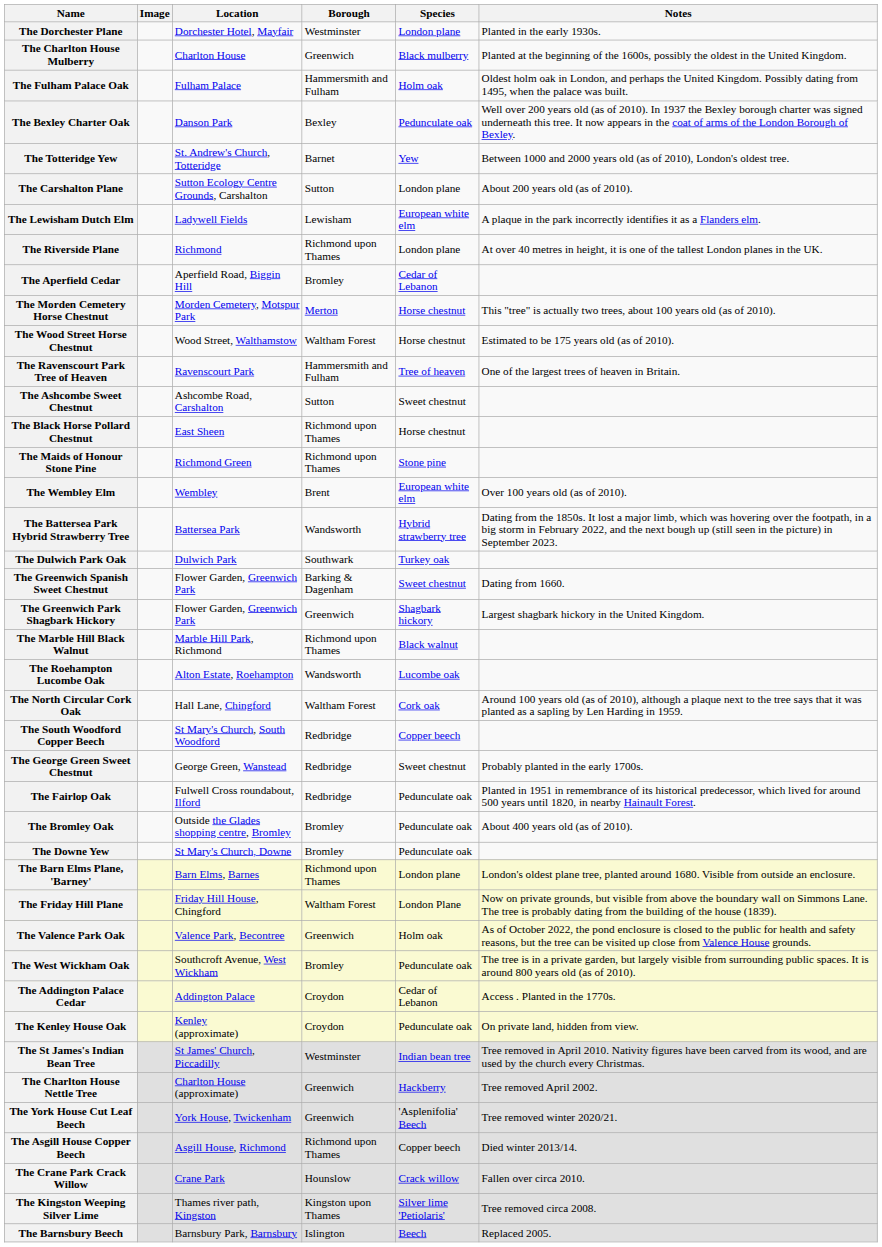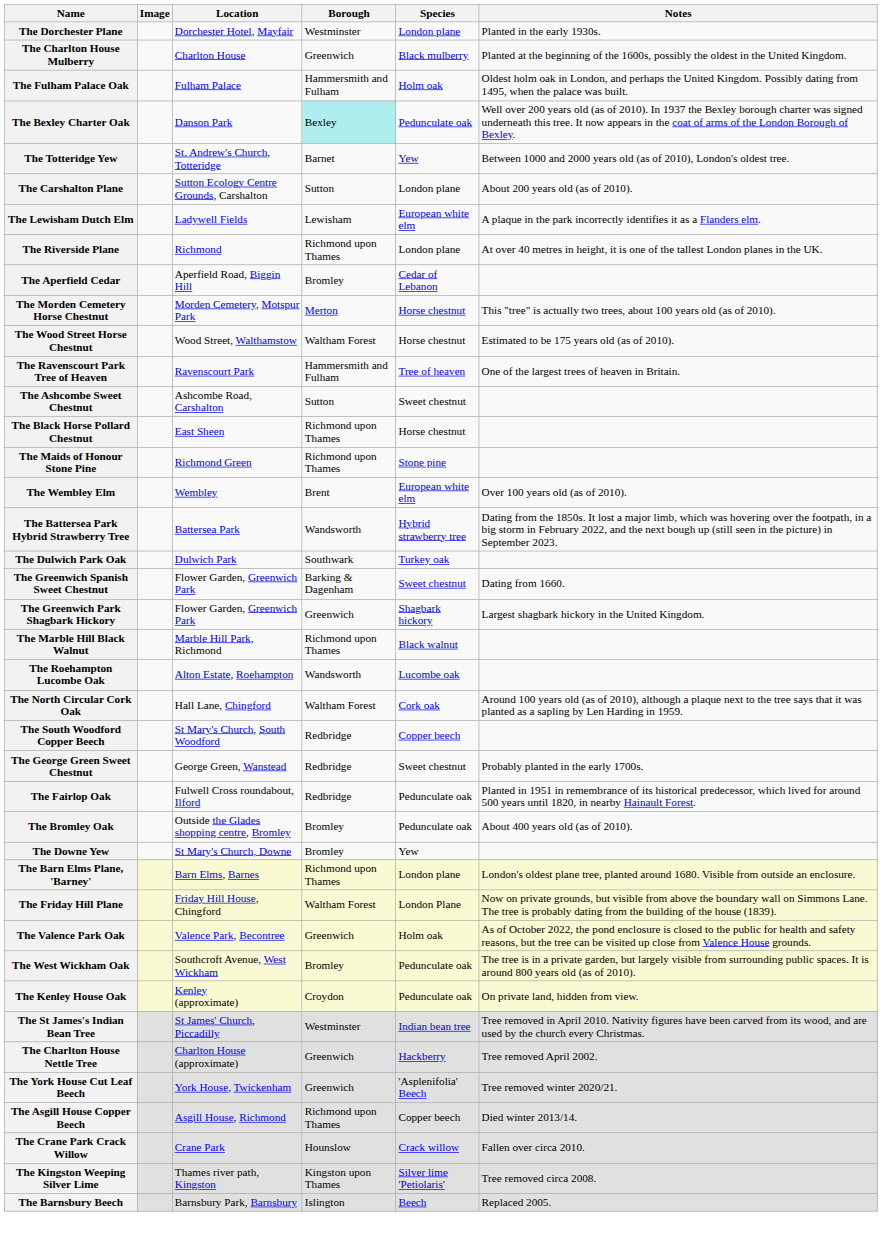 <table class="wikitable sortable">
 <tr>
 <th scope="col">Name</th>
 <th class="unsortable">Image</th>
 <th scope="col">Location</th>
 <th scope="col">Borough</th>
 <th scope="col">Species</th>
 <th class="unsortable">Notes</th>
 </tr>
 <tr>
 <th scope="row">The Dorchester Plane</th>
 <td></td>
 <td><a href='#'>Dorchester Hotel</a>, <a href='#'>Mayfair</a><br></td>
 <td>Westminster</td>
 <td><a href='#'>London plane</a></td>
 <td>Planted in the early 1930s.</td>
 </tr>
 <tr>
 <th scope="row">The Charlton House Mulberry</th>
 <td></td>
 <td><a href='#'>Charlton House</a><br></td>
 <td>Greenwich</td>
 <td><a href='#'>Black mulberry</a></td>
 <td>Planted at the beginning of the 1600s, possibly the oldest in the United Kingdom.</td>
 </tr>
 <tr>
 <th scope="row">The Fulham Palace Oak</th>
 <td></td>
 <td><a href='#'>Fulham Palace</a><br></td>
 <td>Hammersmith and Fulham</td>
 <td><a href='#'>Holm oak</a></td>
 <td>Oldest holm oak in London, and perhaps the United Kingdom. Possibly dating from 1495, when the palace was built.</td>
 </tr>
 <tr>
 <th scope="row">The Bexley Charter Oak</th>
 <td></td>
 <td><a href='#'>Danson Park</a><br></td>
-<td>Bexley</td>
+<td style="background: paleturquoise;">Bexley</td>
 <td><a href='#'>Pedunculate oak</a></td>
 <td>Well over 200 years old (as of 2010). In 1937 the Bexley borough charter was signed underneath this tree. It now appears in the <a href='#'>coat of arms of the London Borough of Bexley</a>.</td>
 </tr>
 <tr>
 <th scope="row">The Totteridge Yew</th>
 <td></td>
 <td><a href='#'>St. Andrew's Church</a>, <a href='#'>Totteridge</a><br></td>
 <td>Barnet</td>
 <td><a href='#'>Yew</a></td>
 <td>Between 1000 and 2000 years old (as of 2010), London's oldest tree.</td>
 </tr>
 <tr>
 <th scope="row">The Carshalton Plane</th>
 <td></td>
 <td><a href='#'>Sutton Ecology Centre Grounds</a>, Carshalton<br></td>
 <td>Sutton</td>
 <td>London plane</td>
 <td>About 200 years old (as of 2010).</td>
 </tr>
 <tr>
 <th scope="row">The Lewisham Dutch Elm</th>
 <td></td>
 <td><a href='#'>Ladywell Fields</a><br></td>
 <td>Lewisham</td>
 <td><a href='#'>European white elm</a></td>
 <td>A plaque in the park incorrectly identifies it as a <a href='#'>Flanders elm</a>.</td>
 </tr>
 <tr>
 <th scope="row">The Riverside Plane</th>
 <td></td>
 <td><a href='#'>Richmond</a><br></td>
 <td>Richmond upon Thames</td>
 <td>London plane</td>
 <td>At over 40 metres in height, it is one of the tallest London planes in the UK.</td>
 </tr>
 <tr>
 <th scope="row">The Aperfield Cedar</th>
 <td></td>
 <td>Aperfield Road, <a href='#'>Biggin Hill</a><br></td>
 <td>Bromley</td>
 <td><a href='#'>Cedar of Lebanon</a></td>
 <td></td>
 </tr>
 <tr>
 <th scope="row">The Morden Cemetery Horse Chestnut</th>
 <td></td>
 <td><a href='#'>Morden Cemetery</a>, <a href='#'>Motspur Park</a><br></td>
 <td><a href='#'>Merton</a></td>
 <td><a href='#'>Horse chestnut</a></td>
 <td>This "tree" is actually two trees, about 100 years old (as of 2010).</td>
 </tr>
 <tr>
 <th scope="row">The Wood Street Horse Chestnut</th>
 <td></td>
 <td>Wood Street, <a href='#'>Walthamstow</a><br></td>
 <td>Waltham Forest</td>
 <td>Horse chestnut</td>
 <td>Estimated to be 175 years old (as of 2010).</td>
 </tr>
 <tr>
 <th scope="row">The Ravenscourt Park Tree of Heaven</th>
 <td></td>
 <td><a href='#'>Ravenscourt Park</a><br></td>
 <td>Hammersmith and Fulham</td>
 <td><a href='#'>Tree of heaven</a></td>
 <td>One of the largest trees of heaven in Britain.</td>
 </tr>
 <tr>
 <th scope="row">The Ashcombe Sweet Chestnut</th>
 <td></td>
 <td>Ashcombe Road, <a href='#'>Carshalton</a><br></td>
 <td>Sutton</td>
 <td>Sweet chestnut</td>
 <td></td>
 </tr>
 <tr>
 <th scope="row">The Black Horse Pollard Chestnut</th>
 <td></td>
 <td><a href='#'>East Sheen</a><br></td>
 <td>Richmond upon Thames</td>
 <td>Horse chestnut</td>
 <td></td>
 </tr>
 <tr>
 <th scope="row">The Maids of Honour Stone Pine</th>
 <td></td>
 <td><a href='#'>Richmond Green</a><br></td>
 <td>Richmond upon Thames</td>
 <td><a href='#'>Stone pine</a></td>
 <td></td>
 </tr>
 <tr>
 <th scope="row">The Wembley Elm</th>
 <td></td>
 <td><a href='#'>Wembley</a><br></td>
 <td>Brent</td>
 <td><a href='#'>European white elm</a></td>
 <td>Over 100 years old (as of 2010).</td>
 </tr>
 <tr>
 <th scope="row">The Battersea Park Hybrid Strawberry Tree</th>
 <td></td>
 <td><a href='#'>Battersea Park</a><br></td>
 <td>Wandsworth</td>
 <td><a href='#'>Hybrid strawberry tree</a></td>
 <td>Dating from the 1850s. It lost a major limb, which was hovering over the footpath, in a big storm in February 2022, and the next bough up (still seen in the picture) in September 2023.</td>
 </tr>
 <tr>
 <th scope="row">The Dulwich Park Oak</th>
 <td></td>
 <td><a href='#'>Dulwich Park</a><br></td>
 <td>Southwark</td>
 <td><a href='#'>Turkey oak</a></td>
 <td></td>
 </tr>
 <tr>
 <th scope="row">The Greenwich Spanish Sweet Chestnut</th>
 <td></td>
 <td>Flower Garden, <a href='#'>Greenwich Park</a><br></td>
 <td>Barking & Dagenham</td>
 <td><a href='#'>Sweet chestnut</a></td>
 <td>Dating from 1660.</td>
 </tr>
 <tr>
 <th scope="row">The Greenwich Park Shagbark Hickory</th>
 <td></td>
 <td>Flower Garden, <a href='#'>Greenwich Park</a><br></td>
 <td>Greenwich</td>
 <td><a href='#'>Shagbark hickory</a></td>
 <td>Largest shagbark hickory in the United Kingdom.</td>
 </tr>
 <tr>
 <th scope="row">The Marble Hill Black Walnut</th>
 <td></td>
 <td><a href='#'>Marble Hill Park</a>, Richmond<br></td>
 <td>Richmond upon Thames</td>
 <td><a href='#'>Black walnut</a></td>
 <td></td>
 </tr>
 <tr>
 <th scope="row">The Roehampton Lucombe Oak</th>
 <td></td>
 <td><a href='#'>Alton Estate</a>, <a href='#'>Roehampton</a><br></td>
 <td>Wandsworth</td>
 <td><a href='#'>Lucombe oak</a></td>
 <td></td>
 </tr>
 <tr>
 <th scope="row">The North Circular Cork Oak</th>
 <td></td>
 <td>Hall Lane, <a href='#'>Chingford</a><br></td>
 <td>Waltham Forest</td>
 <td><a href='#'>Cork oak</a></td>
 <td>Around 100 years old (as of 2010), although a plaque next to the tree says that it was planted as a sapling by Len Harding in 1959.</td>
 </tr>
 <tr>
 <th scope="row">The South Woodford Copper Beech</th>
 <td></td>
 <td><a href='#'>St Mary's Church</a>, <a href='#'>South Woodford</a><br></td>
 <td>Redbridge</td>
 <td><a href='#'>Copper beech</a></td>
 <td></td>
 </tr>
 <tr>
 <th scope="row">The George Green Sweet Chestnut</th>
 <td></td>
 <td>George Green, <a href='#'>Wanstead</a><br></td>
 <td>Redbridge</td>
 <td>Sweet chestnut</td>
 <td>Probably planted in the early 1700s.</td>
 </tr>
 <tr>
 <th scope="row">The Fairlop Oak</th>
 <td></td>
 <td>Fulwell Cross roundabout, <a href='#'>Ilford</a><br></td>
 <td>Redbridge</td>
 <td>Pedunculate oak</td>
 <td>Planted in 1951 in remembrance of its historical predecessor, which lived for around 500 years until 1820, in nearby <a href='#'>Hainault Forest</a>.</td>
 </tr>
 <tr>
 <th scope="row">The Bromley Oak</th>
 <td></td>
 <td>Outside <a href='#'>the Glades shopping centre</a>, <a href='#'>Bromley</a><br></td>
 <td>Bromley</td>
 <td>Pedunculate oak</td>
 <td>About 400 years old (as of 2010).</td>
 </tr>
 <tr>
 <th scope="row">The Downe Yew</th>
 <td></td>
 <td><a href='#'>St Mary's Church, Downe</a><br></td>
 <td>Bromley</td>
-<td>Pedunculate oak</td>
+<td>Yew</td>
 <td></td>
 </tr>
 <tr style="background: #FAFAD2;">
 <th scope="row">The Barn Elms Plane, 'Barney'</th>
 <td></td>
 <td><a href='#'>Barn Elms</a>, <a href='#'>Barnes</a><br></td>
 <td>Richmond upon Thames</td>
 <td>London plane</td>
 <td>London's oldest plane tree, planted around 1680. Visible from outside an enclosure.</td>
 </tr>
 <tr style="background: #FAFAD2;">
 <th scope="row">The Friday Hill Plane</th>
 <td></td>
 <td><a href='#'>Friday Hill House</a>, Chingford<br></td>
 <td>Waltham Forest</td>
 <td>London Plane</td>
 <td>Now on private grounds, but visible from above the boundary wall on Simmons Lane. The tree is probably dating from the building of the house (1839).</td>
 </tr>
 <tr style="background: #FAFAD2;">
 <th scope="row">The Valence Park Oak</th>
 <td></td>
 <td><a href='#'>Valence Park</a>, <a href='#'>Becontree</a><br></td>
 <td>Greenwich</td>
 <td>Holm oak</td>
 <td>As of October 2022, the pond enclosure is closed to the public for health and safety reasons, but the tree can be visited up close from <a href='#'>Valence House</a> grounds.</td>
 </tr>
 <tr style="background: #FAFAD2;">
 <th scope="row">The West Wickham Oak</th>
 <td></td>
 <td>Southcroft Avenue, <a href='#'>West Wickham</a><br></td>
 <td>Bromley</td>
 <td>Pedunculate oak</td>
 <td>The tree is in a private garden, but largely visible from surrounding public spaces. It is around 800 years old (as of 2010).</td>
-</tr>
-<tr style="background: #FAFAD2;">
-<th scope="row">The Addington Palace Cedar</th>
-<td></td>
-<td><a href='#'>Addington Palace</a><br></td>
-<td>Croydon</td>
-<td>Cedar of Lebanon</td>
-<td>Access . Planted in the 1770s.</td>
 </tr>
 <tr style="background: #FAFAD2;">
 <th scope="row">The Kenley House Oak</th>
 <td></td>
 <td><a href='#'>Kenley</a><br> (approximate)</td>
 <td>Croydon</td>
 <td>Pedunculate oak</td>
 <td>On private land, hidden from view.</td>
 </tr>
 <tr style="background: #E0E0E0;">
 <th scope="row">The St James's Indian Bean Tree</th>
 <td></td>
 <td><a href='#'>St James' Church</a>, <a href='#'>Piccadilly</a><br></td>
 <td>Westminster</td>
 <td><a href='#'>Indian bean tree</a></td>
 <td>Tree removed in April 2010. Nativity figures have been carved from its wood, and are used by the church every Christmas.</td>
 </tr>
 <tr style="background: #E0E0E0;">
 <th scope="row">The Charlton House Nettle Tree</th>
 <td></td>
 <td><a href='#'>Charlton House</a><br> (approximate)</td>
 <td>Greenwich</td>
 <td><a href='#'>Hackberry</a></td>
 <td>Tree removed April 2002.</td>
 </tr>
 <tr style="background: #E0E0E0;">
 <th scope="row">The York House Cut Leaf Beech</th>
 <td></td>
 <td><a href='#'>York House</a>, <a href='#'>Twickenham</a><br></td>
 <td>Greenwich</td>
 <td>'Asplenifolia' <a href='#'>Beech</a></td>
 <td>Tree removed winter 2020/21.</td>
 </tr>
 <tr style="background: #E0E0E0;">
 <th scope="row">The Asgill House Copper Beech</th>
 <td></td>
 <td><a href='#'>Asgill House</a>, <a href='#'>Richmond</a><br></td>
 <td>Richmond upon Thames</td>
 <td>Copper beech</td>
 <td>Died winter 2013/14.</td>
 </tr>
 <tr style="background: #E0E0E0;">
 <th scope="row">The Crane Park Crack Willow</th>
 <td></td>
 <td><a href='#'>Crane Park</a><br></td>
 <td>Hounslow</td>
 <td><a href='#'>Crack willow</a></td>
 <td>Fallen over circa 2010.</td>
 </tr>
 <tr style="background: #E0E0E0;">
 <th scope="row">The Kingston Weeping Silver Lime</th>
 <td></td>
 <td>Thames river path, <a href='#'>Kingston</a><br></td>
 <td>Kingston upon Thames</td>
 <td><a href='#'>Silver lime 'Petiolaris'</a></td>
 <td>Tree removed circa 2008.</td>
 </tr>
 <tr style="background: #E0E0E0;">
 <th scope="row">The Barnsbury Beech</th>
 <td></td>
 <td>Barnsbury Park, <a href='#'>Barnsbury</a><br></td>
 <td>Islington</td>
 <td><a href='#'>Beech</a></td>
 <td>Replaced 2005.</td>
 </tr>
 </table>
